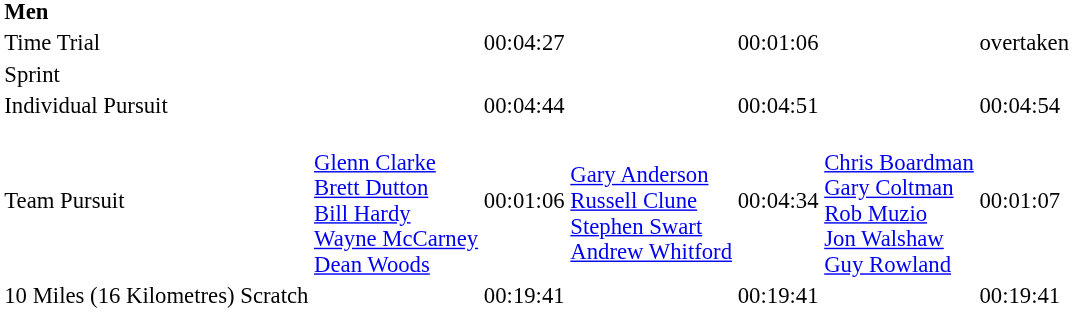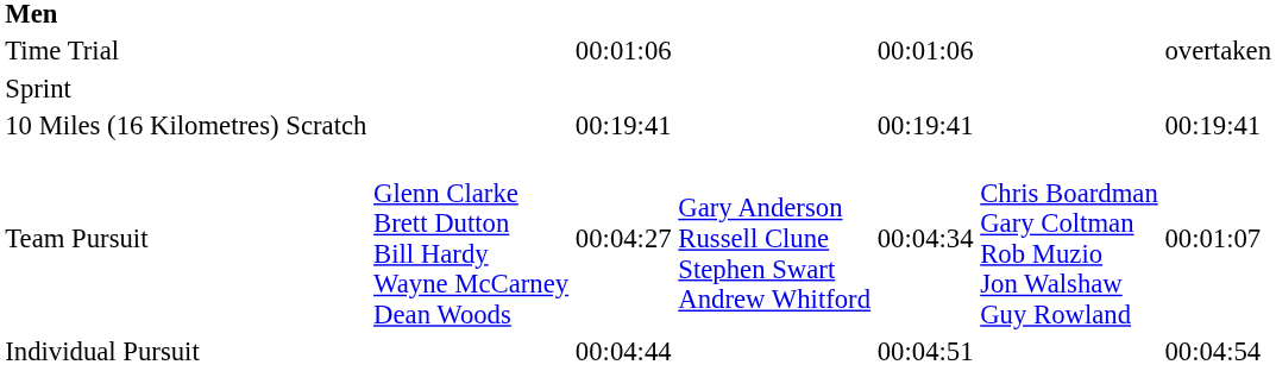 <table>
 <tr>
 <td colspan=7><strong>Men</strong></td>
 </tr>
 <tr>
 <td>Time Trial</td>
 <td></td>
-<td>00:04:27</td>
+<td>00:01:06</td>
 <td></td>
 <td>00:01:06</td>
 <td></td>
 <td>overtaken</td>
 </tr>
 <tr>
 <td>Sprint</td>
 <td></td>
 <td></td>
 <td></td>
 <td></td>
 <td></td>
 <td></td>
 </tr>
 <tr>
+<td>10 Miles (16 Kilometres) Scratch</td>
+<td></td>
+<td>00:19:41</td>
+<td></td>
+<td>00:19:41</td>
+<td></td>
+<td>00:19:41</td>
+</tr>
+<tr>
+<td>Team Pursuit</td>
+<td><br><a href='#'>Glenn Clarke</a><br><a href='#'>Brett Dutton</a><br><a href='#'>Bill Hardy</a><br><a href='#'>Wayne McCarney</a><br><a href='#'>Dean Woods</a></td>
+<td>00:04:27</td>
+<td><br><a href='#'>Gary Anderson</a><br><a href='#'>Russell Clune</a><br><a href='#'>Stephen Swart</a><br><a href='#'>Andrew Whitford</a></td>
+<td>00:04:34</td>
+<td><br><a href='#'>Chris Boardman</a><br><a href='#'>Gary Coltman</a><br><a href='#'>Rob Muzio</a><br><a href='#'>Jon Walshaw</a><br><a href='#'>Guy Rowland</a></td>
+<td>00:01:07</td>
+</tr>
+<tr>
 <td>Individual Pursuit</td>
 <td></td>
 <td>00:04:44</td>
 <td></td>
 <td>00:04:51</td>
 <td></td>
 <td>00:04:54</td>
 </tr>
-<tr>
-<td>Team Pursuit</td>
-<td><br><a href='#'>Glenn Clarke</a><br><a href='#'>Brett Dutton</a><br><a href='#'>Bill Hardy</a><br><a href='#'>Wayne McCarney</a><br><a href='#'>Dean Woods</a></td>
-<td>00:01:06</td>
-<td><br><a href='#'>Gary Anderson</a><br><a href='#'>Russell Clune</a><br><a href='#'>Stephen Swart</a><br><a href='#'>Andrew Whitford</a></td>
-<td>00:04:34</td>
-<td><br><a href='#'>Chris Boardman</a><br><a href='#'>Gary Coltman</a><br><a href='#'>Rob Muzio</a><br><a href='#'>Jon Walshaw</a><br><a href='#'>Guy Rowland</a></td>
-<td>00:01:07</td>
-</tr>
-<tr>
-<td>10 Miles (16 Kilometres) Scratch</td>
-<td></td>
-<td>00:19:41</td>
-<td></td>
-<td>00:19:41</td>
-<td></td>
-<td>00:19:41</td>
-</tr>
 </table>
